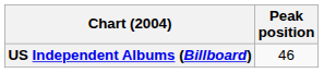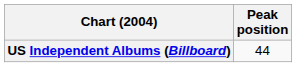 <table class="wikitable sortable plainrowheaders" style="text-align:center">
 <tr>
 <th scope="col">Chart (2004)</th>
 <th scope="col">Peak<br>position</th>
 </tr>
 <tr>
 <th scope="row">US <a href='#'>Independent Albums</a> (<em><a href='#'>Billboard</a></em>)</th>
-<td>46</td>
+<td>44</td>
 </tr>
 </table>
